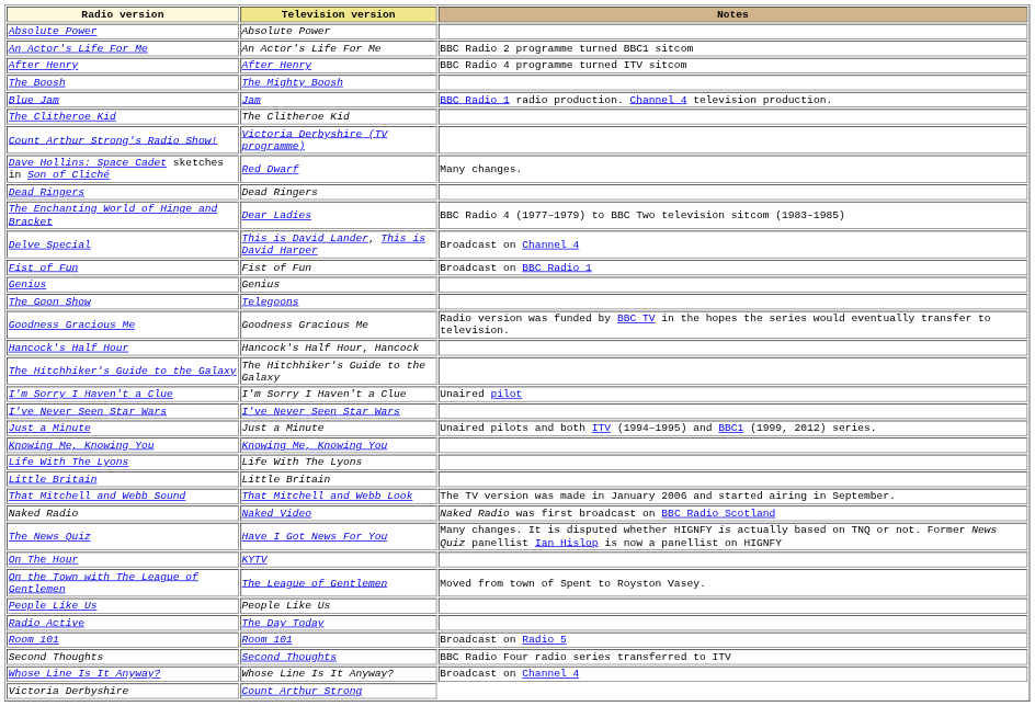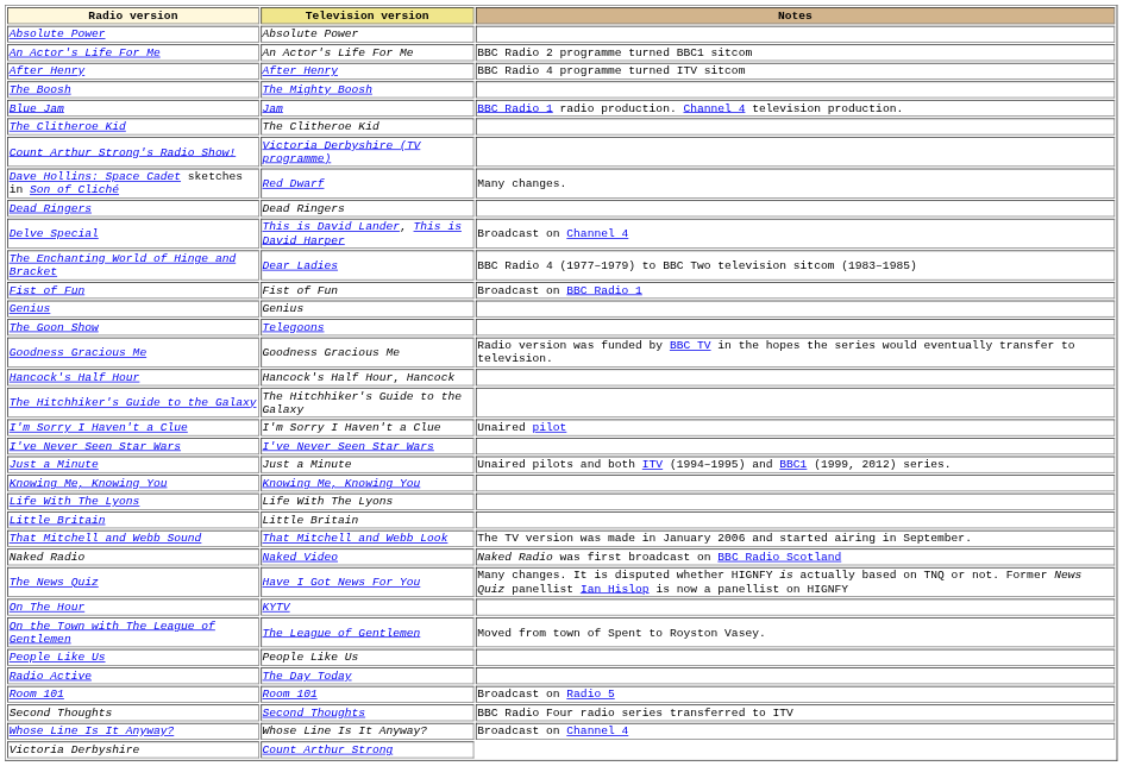 <table border="1">
 <tr>
 <th style="background:cornsilk;"><strong>Radio version</strong></th>
 <th style="background:khaki;"><strong>Television version</strong></th>
 <th style="background:tan;"><strong>Notes </strong></th>
 </tr>
 <tr>
 <td><em><a href='#'>Absolute Power</a></em></td>
 <td><em>Absolute Power</em></td>
 <td></td>
 </tr>
 <tr>
 <td><em><a href='#'>An Actor's Life For Me</a></em></td>
 <td><em>An Actor's Life For Me</em></td>
 <td>BBC Radio 2 programme turned BBC1 sitcom</td>
 </tr>
 <tr>
 <td><em><a href='#'>After Henry</a></em></td>
 <td><em><a href='#'>After Henry</a></em></td>
 <td>BBC Radio 4 programme turned ITV sitcom</td>
 </tr>
 <tr>
 <td><em><a href='#'>The Boosh</a></em></td>
 <td><em><a href='#'>The Mighty Boosh</a></em></td>
 <td></td>
 </tr>
 <tr>
 <td><em><a href='#'>Blue Jam</a></em></td>
 <td><em><a href='#'>Jam</a></em></td>
 <td><a href='#'>BBC Radio 1</a> radio production. <a href='#'>Channel 4</a> television production.</td>
 </tr>
 <tr>
 <td><em><a href='#'>The Clitheroe Kid</a></em></td>
 <td><em>The Clitheroe Kid</em></td>
 <td></td>
 </tr>
 <tr>
 <td><em><a href='#'>Count Arthur Strong's Radio Show!</a></em></td>
 <td><em><a href='#'>Victoria Derbyshire (TV programme)</a> </em></td>
 <td></td>
 </tr>
 <tr>
 <td><em><a href='#'>Dave Hollins: Space Cadet</a></em> sketches in <em><a href='#'>Son of Cliché</a></em></td>
 <td><em><a href='#'>Red Dwarf</a></em></td>
 <td>Many changes.</td>
 </tr>
 <tr>
 <td><em><a href='#'>Dead Ringers</a></em></td>
 <td><em>Dead Ringers</em></td>
 <td></td>
 </tr>
 <tr>
+<td><em><a href='#'>Delve Special</a></em></td>
+<td><em><a href='#'>This is David Lander</a></em>, <em><a href='#'>This is David Harper</a></em></td>
+<td>Broadcast on <a href='#'>Channel 4</a></td>
+</tr>
+<tr>
 <td><em><a href='#'>The Enchanting World of Hinge and Bracket</a></em></td>
 <td><em><a href='#'>Dear Ladies</a></em></td>
 <td>BBC Radio 4 (1977–1979) to BBC Two television sitcom (1983–1985)</td>
-</tr>
-<tr>
-<td><em><a href='#'>Delve Special</a></em></td>
-<td><em><a href='#'>This is David Lander</a></em>, <em><a href='#'>This is David Harper</a></em></td>
-<td>Broadcast on <a href='#'>Channel 4</a></td>
 </tr>
 <tr>
 <td><em><a href='#'>Fist of Fun</a></em></td>
 <td><em>Fist of Fun</em></td>
 <td>Broadcast on <a href='#'>BBC Radio 1</a></td>
 </tr>
 <tr>
 <td><em><a href='#'>Genius</a></em></td>
 <td><em>Genius</em></td>
 <td></td>
 </tr>
 <tr>
 <td><em><a href='#'>The Goon Show</a></em></td>
 <td><em><a href='#'>Telegoons</a></em></td>
 <td></td>
 </tr>
 <tr>
 <td><em><a href='#'>Goodness Gracious Me</a></em></td>
 <td><em>Goodness Gracious Me</em></td>
 <td>Radio version was funded by <a href='#'>BBC TV</a> in the hopes the series would eventually transfer to television.</td>
 </tr>
 <tr>
 <td><em><a href='#'>Hancock's Half Hour</a></em></td>
 <td><em>Hancock's Half Hour</em>, <em>Hancock</em></td>
 <td></td>
 </tr>
 <tr>
 <td><em><a href='#'>The Hitchhiker's Guide to the Galaxy</a></em></td>
 <td><em>The Hitchhiker's Guide to the Galaxy</em></td>
 <td></td>
 </tr>
 <tr>
 <td><em><a href='#'>I'm Sorry I Haven't a Clue</a></em></td>
 <td><em>I'm Sorry I Haven't a Clue</em></td>
 <td>Unaired <a href='#'>pilot</a></td>
 </tr>
 <tr>
 <td><em><a href='#'>I've Never Seen Star Wars</a></em></td>
 <td><em><a href='#'>I've Never Seen Star Wars</a></em></td>
 <td></td>
 </tr>
 <tr>
 <td><em><a href='#'>Just a Minute</a></em></td>
 <td><em>Just a Minute</em></td>
 <td>Unaired pilots and both <a href='#'>ITV</a> (1994–1995) and <a href='#'>BBC1</a> (1999, 2012) series.</td>
 </tr>
 <tr>
 <td><em><a href='#'>Knowing Me, Knowing You</a></em></td>
 <td><em><a href='#'>Knowing Me, Knowing You</a></em></td>
 <td></td>
 </tr>
 <tr>
 <td><em><a href='#'>Life With The Lyons</a></em></td>
 <td><em>Life With The Lyons</em></td>
 <td></td>
 </tr>
 <tr>
 <td><em><a href='#'>Little Britain</a></em></td>
 <td><em>Little Britain</em></td>
 <td></td>
 </tr>
 <tr>
 <td><em><a href='#'>That Mitchell and Webb Sound</a></em></td>
 <td><em><a href='#'>That Mitchell and Webb Look</a></em></td>
 <td>The TV version was made in January 2006 and started airing in September.</td>
 </tr>
 <tr>
 <td><em>Naked Radio</em></td>
 <td><em><a href='#'>Naked Video</a></em></td>
 <td><em>Naked Radio</em> was first broadcast on <a href='#'>BBC Radio Scotland</a></td>
 </tr>
 <tr>
 <td><em><a href='#'>The News Quiz</a></em></td>
 <td><em><a href='#'>Have I Got News For You</a></em></td>
 <td>Many changes. It is disputed whether HIGNFY <em>is</em> actually based on TNQ or not. Former <em>News Quiz</em> panellist <a href='#'>Ian Hislop</a> is now a panellist on HIGNFY</td>
 </tr>
 <tr>
 <td><em><a href='#'>On The Hour</a></em></td>
 <td><em><a href='#'>KYTV</a></em></td>
 <td></td>
 </tr>
 <tr>
 <td><em><a href='#'>On the Town with The League of Gentlemen</a></em></td>
 <td><em><a href='#'>The League of Gentlemen</a></em></td>
 <td>Moved from town of Spent to Royston Vasey.</td>
 </tr>
 <tr>
 <td><em><a href='#'>People Like Us</a></em></td>
 <td><em>People Like Us</em></td>
 <td></td>
 </tr>
 <tr>
 <td><em><a href='#'>Radio Active</a></em></td>
 <td><em><a href='#'>The Day Today</a></em></td>
 <td></td>
 </tr>
 <tr>
 <td><em><a href='#'>Room 101</a></em></td>
 <td><em><a href='#'>Room 101</a></em></td>
 <td>Broadcast on <a href='#'>Radio 5</a></td>
 </tr>
 <tr>
 <td><em>Second Thoughts</em></td>
 <td><em><a href='#'>Second Thoughts</a></em></td>
 <td>BBC Radio Four radio series transferred to ITV</td>
 </tr>
 <tr>
 <td><em><a href='#'>Whose Line Is It Anyway?</a></em></td>
 <td><em>Whose Line Is It Anyway?</em></td>
 <td>Broadcast on <a href='#'>Channel 4</a></td>
 </tr>
 <tr>
 <td><em>Victoria Derbyshire</em></td>
 <td><em><a href='#'>Count Arthur Strong</a></em></td>
 </tr>
 </table>
